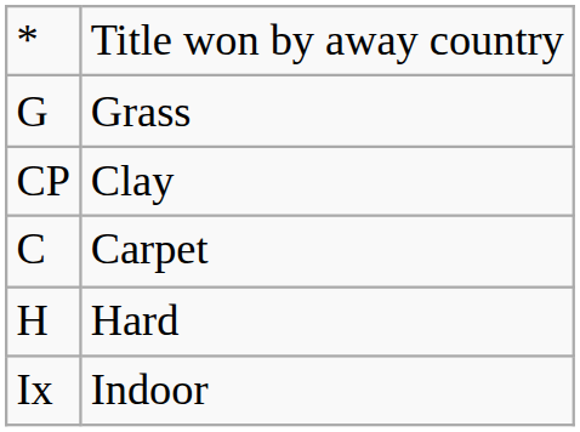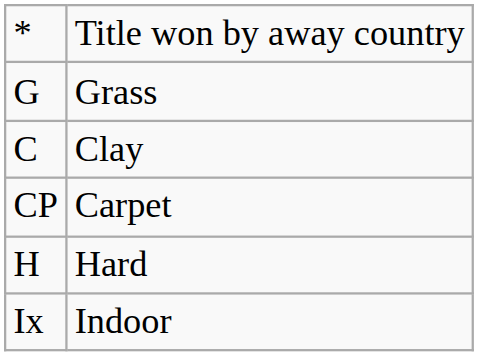 <table class="wikitable">
 <tr>
 <td>*</td>
 <td>Title won by away country</td>
 </tr>
 <tr>
 <td>G</td>
 <td>Grass</td>
 </tr>
 <tr>
-<td>CP</td>
+<td>C</td>
 <td>Clay</td>
 </tr>
 <tr>
-<td>C</td>
+<td>CP</td>
 <td>Carpet</td>
 </tr>
 <tr>
 <td>H</td>
 <td>Hard</td>
 </tr>
 <tr>
 <td>Ix</td>
 <td>Indoor</td>
 </tr>
 </table>
